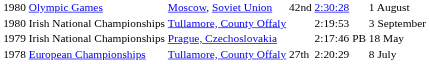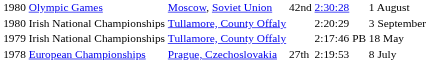 <table>
 <tr>
 <td>1980</td>
 <td><a href='#'>Olympic Games</a></td>
 <td><a href='#'>Moscow</a>, <a href='#'>Soviet Union</a></td>
 <td>42nd</td>
 <td><a href='#'>2:30:28</a></td>
 <td>1 August</td>
 </tr>
 <tr>
 <td>1980</td>
 <td>Irish National Championships</td>
 <td><a href='#'>Tullamore, County Offaly</a></td>
 <td></td>
-<td>2:19:53</td>
+<td>2:20:29</td>
 <td>3 September</td>
 </tr>
 <tr>
 <td>1979</td>
 <td>Irish National Championships</td>
-<td><a href='#'>Prague, Czechoslovakia</a></td>
+<td><a href='#'>Tullamore, County Offaly</a></td>
 <td></td>
 <td>2:17:46 PB</td>
 <td>18 May</td>
 </tr>
 <tr>
 <td>1978</td>
 <td><a href='#'>European Championships</a></td>
-<td><a href='#'>Tullamore, County Offaly</a></td>
+<td><a href='#'>Prague, Czechoslovakia</a></td>
 <td>27th</td>
-<td>2:20:29</td>
+<td>2:19:53</td>
 <td>8 July</td>
 </tr>
 </table>
